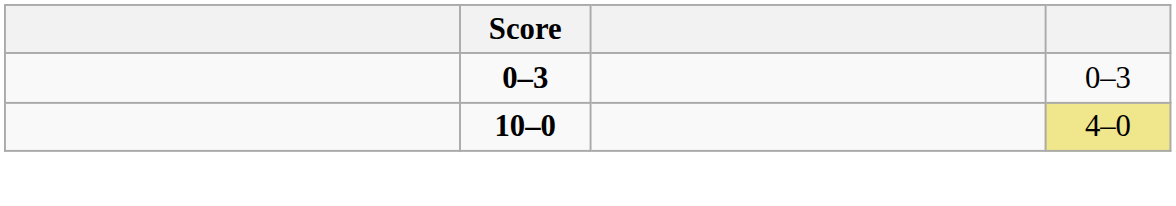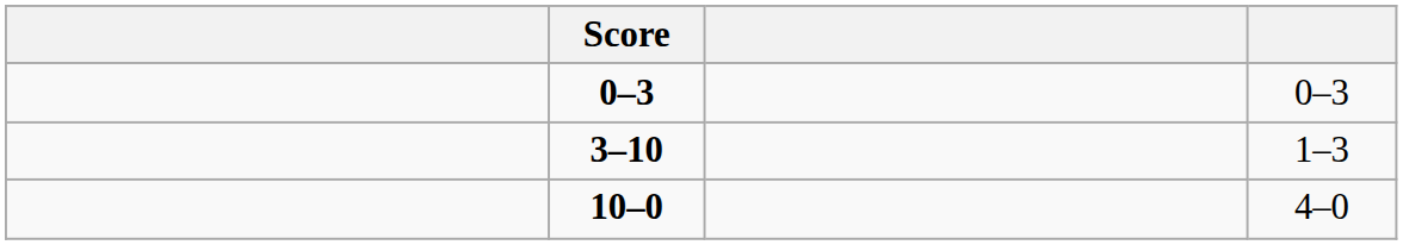 <table class="wikitable" style="text-align: center; ">
 <tr>
 <th align="right" width="270"></th>
 <th width="65">Score</th>
 <th align="left" width="270"></th>
 <th width="65"></th>
 </tr>
 <tr>
 <td align="left"></td>
 <td><strong>0–3</strong></td>
 <td align="left"><strong></strong></td>
 <td>0–3 <strong></strong></td>
 </tr>
 <tr>
+<td align="left"></td>
+<td><strong>3–10</strong></td>
+<td align="left"><strong></strong></td>
+<td>1–3 <strong></strong></td>
+</tr>
+<tr>
 <td align="left"><strong></strong></td>
 <td><strong>10–0</strong></td>
 <td align="left"></td>
-<td style="background: khaki;">4–0 <strong></strong></td>
+<td>4–0 <strong></strong></td>
 </tr>
 </table>
